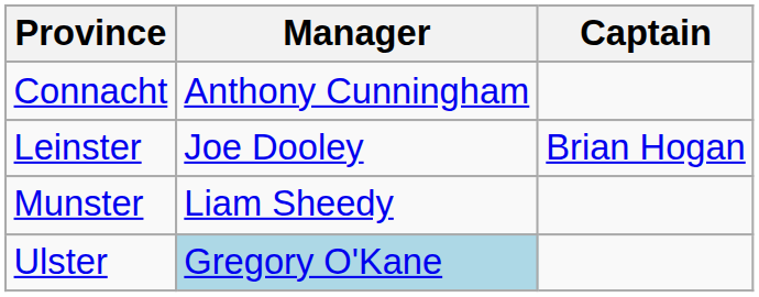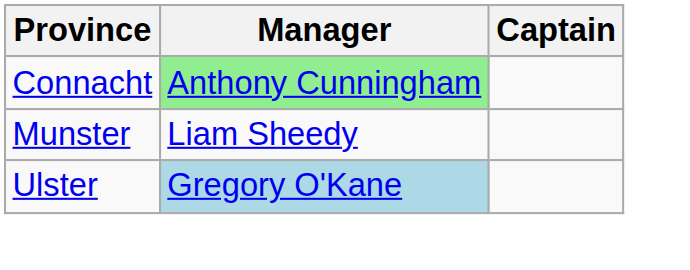 <table class="wikitable">
 <tr>
 <th>Province</th>
 <th>Manager</th>
 <th>Captain</th>
 </tr>
 <tr>
 <td> <a href='#'>Connacht</a></td>
-<td><a href='#'>Anthony Cunningham</a></td>
+<td style="background: lightgreen;"><a href='#'>Anthony Cunningham</a></td>
 <td></td>
-</tr>
-<tr>
-<td> <a href='#'>Leinster</a></td>
-<td><a href='#'>Joe Dooley</a></td>
-<td><a href='#'>Brian Hogan</a></td>
 </tr>
 <tr>
 <td> <a href='#'>Munster</a></td>
 <td><a href='#'>Liam Sheedy</a></td>
 <td></td>
 </tr>
 <tr>
 <td> <a href='#'>Ulster</a></td>
 <td style="background: lightblue;"><a href='#'>Gregory O'Kane</a></td>
 <td></td>
 </tr>
 </table>
